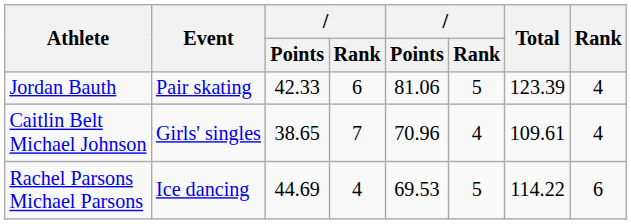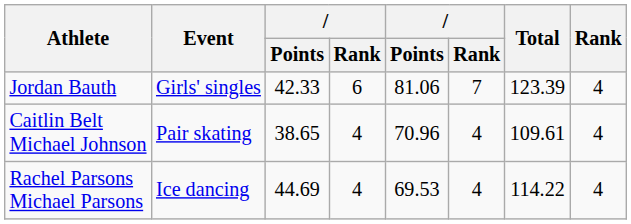 <table class="wikitable" style="font-size:90%;">
 <tr>
 <th rowspan=2>Athlete</th>
 <th rowspan=2>Event</th>
 <th colspan=2>/</th>
 <th colspan=2>/</th>
 <th rowspan=2>Total</th>
 <th rowspan=2>Rank</th>
 </tr>
 <tr>
 <th>Points</th>
 <th>Rank</th>
 <th>Points</th>
 <th>Rank</th>
 </tr>
 <tr>
 <td><a href='#'>Jordan Bauth</a></td>
-<td><a href='#'>Pair skating</a></td>
+<td><a href='#'>Girls' singles</a></td>
 <td align=center>42.33</td>
 <td align=center>6</td>
 <td align=center>81.06</td>
-<td align=center>5</td>
+<td align=center>7</td>
 <td align=center>123.39</td>
 <td align=center>4</td>
 </tr>
 <tr>
 <td><a href='#'>Caitlin Belt</a> <br> <a href='#'>Michael Johnson</a></td>
-<td><a href='#'>Girls' singles</a></td>
+<td><a href='#'>Pair skating</a></td>
 <td align=center>38.65</td>
-<td align=center>7</td>
+<td align=center>4</td>
 <td align=center>70.96</td>
 <td align=center>4</td>
 <td align=center>109.61</td>
 <td align=center>4</td>
 </tr>
 <tr>
 <td><a href='#'>Rachel Parsons</a> <br> <a href='#'>Michael Parsons</a></td>
 <td><a href='#'>Ice dancing</a></td>
 <td align=center>44.69</td>
 <td align=center>4</td>
 <td align=center>69.53</td>
-<td align=center>5</td>
+<td align=center>4</td>
 <td align=center>114.22</td>
-<td align=center>6</td>
+<td align=center>4</td>
 </tr>
 </table>
